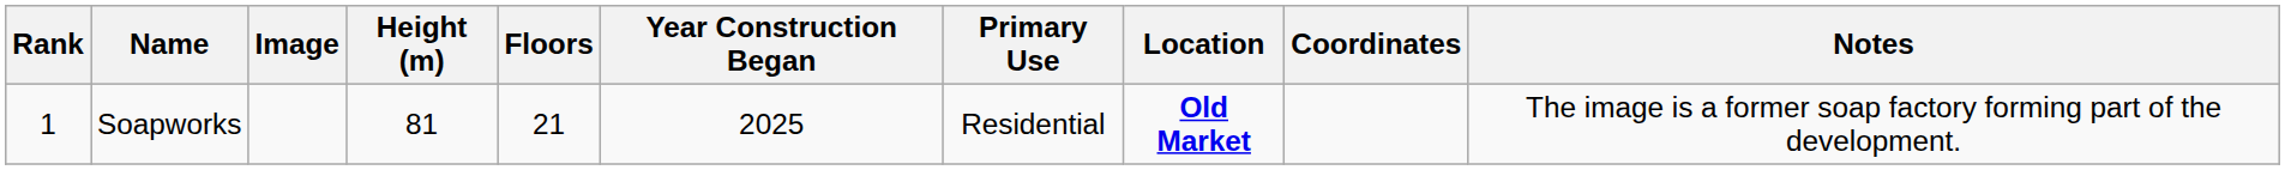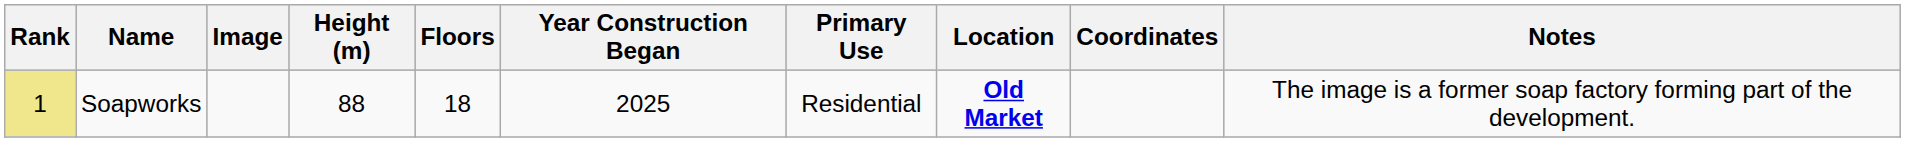 <table class="wikitable sortable" style="text-align:Center">
 <tr>
 <th>Rank</th>
 <th>Name</th>
 <th>Image</th>
 <th>Height (m)</th>
 <th>Floors</th>
 <th>Year Construction Began</th>
 <th>Primary Use</th>
 <th>Location</th>
 <th>Coordinates</th>
 <th>Notes</th>
 </tr>
 <tr>
-<td>1</td>
+<td style="background: khaki;">1</td>
 <td>Soapworks</td>
 <td></td>
-<td>81</td>
-<td>21</td>
+<td>88</td>
+<td>18</td>
 <td>2025</td>
 <td>Residential</td>
 <td><strong><a href='#'>Old Market</a></strong></td>
 <td></td>
 <td>The image is a former soap factory forming part of the development.</td>
 </tr>
 </table>
